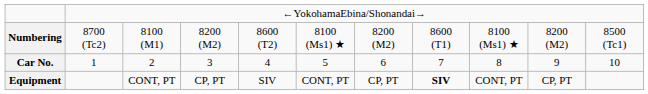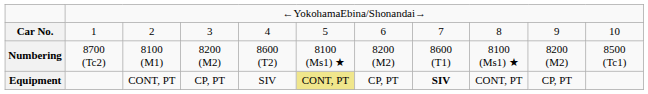 <table class="wikitable" style="text-align:center; font-size:90%; margin:1em 0em 2em 3em;">
 <tr>
 <td></td>
 <td colspan="10"><span>←Yokohama</span><span>Ebina/Shonandai→</span></td>
+</tr>
+<tr>
+<th style="width:5em;">Car No.</th>
+<td style="width:5em;">1</td>
+<td style="width:5em;">2</td>
+<td style="width:5em;">3</td>
+<td style="width:5em;">4</td>
+<td style="width:5em;">5</td>
+<td style="width:5em;">6</td>
+<td style="width:5em;">7</td>
+<td style="width:5em;">8</td>
+<td style="width:5em;">9</td>
+<td style="width:5em;">10</td>
 </tr>
 <tr>
 <th>Numbering</th>
 <td>8700<br> (Tc2)</td>
 <td>8100<br> (M1)</td>
 <td>8200<br> (M2)</td>
 <td>8600<br> (T2)</td>
 <td>8100<br> (Ms1) ★</td>
 <td>8200<br> (M2)</td>
 <td>8600<br> (T1)</td>
 <td>8100<br> (Ms1) ★</td>
 <td>8200<br> (M2)</td>
 <td>8500<br> (Tc1)</td>
 </tr>
 <tr>
-<th style="width:5em;">Car No.</th>
-<td style="width:5em;">1</td>
-<td style="width:5em;">2</td>
-<td style="width:5em;">3</td>
-<td style="width:5em;">4</td>
-<td style="width:5em;">5</td>
-<td style="width:5em;">6</td>
-<td style="width:5em;">7</td>
-<td style="width:5em;">8</td>
-<td style="width:5em;">9</td>
-<td style="width:5em;">10</td>
-</tr>
-<tr>
 <th>Equipment</th>
 <td> </td>
 <td>CONT, PT</td>
 <td>CP, PT</td>
 <td>SIV</td>
-<td>CONT, PT</td>
+<td style="background: khaki;">CONT, PT</td>
 <td>CP, PT</td>
 <td><strong>SIV</strong></td>
 <td>CONT, PT</td>
 <td>CP, PT</td>
 <td> </td>
 </tr>
 </table>
